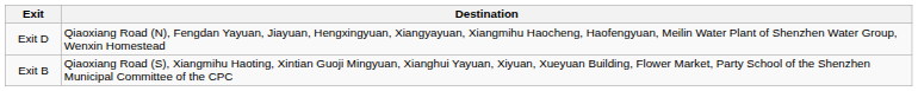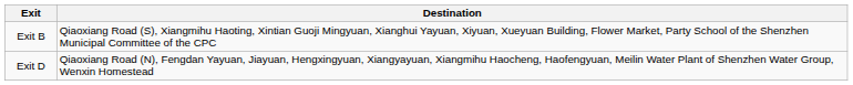 <table class="wikitable">
 <tr>
 <th style="width:70px">Exit</th>
 <th>Destination</th>
 </tr>
 <tr>
+<td align="center">Exit B</td>
+<td>Qiaoxiang Road (S), Xiangmihu Haoting, Xintian Guoji Mingyuan, Xianghui Yayuan, Xiyuan, Xueyuan Building, Flower Market, Party School of the Shenzhen Municipal Committee of the CPC</td>
+</tr>
+<tr>
 <td align="center">Exit D</td>
 <td>Qiaoxiang Road (N), Fengdan Yayuan, Jiayuan, Hengxingyuan, Xiangyayuan, Xiangmihu Haocheng, Haofengyuan, Meilin Water Plant of Shenzhen Water Group, Wenxin Homestead</td>
 </tr>
-<tr>
-<td align="center">Exit B</td>
-<td>Qiaoxiang Road (S), Xiangmihu Haoting, Xintian Guoji Mingyuan, Xianghui Yayuan, Xiyuan, Xueyuan Building, Flower Market, Party School of the Shenzhen Municipal Committee of the CPC</td>
-</tr>
 </table>
